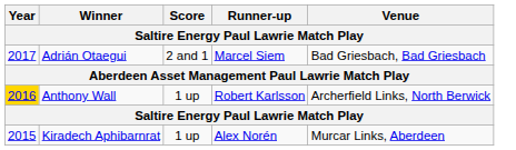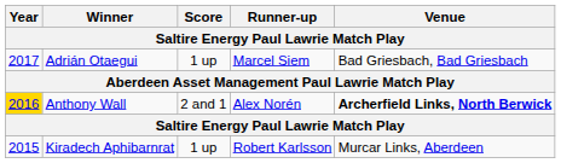 <table class=wikitable style="font-size:95%">
 <tr>
 <th>Year</th>
 <th>Winner</th>
 <th>Score</th>
 <th>Runner-up</th>
 <th>Venue</th>
 </tr>
 <tr>
 <th colspan=7>Saltire Energy Paul Lawrie Match Play</th>
 </tr>
 <tr>
 <td><a href='#'>2017</a></td>
 <td> <a href='#'>Adrián Otaegui</a></td>
-<td align=center>2 and 1</td>
+<td align=center>1 up</td>
 <td> <a href='#'>Marcel Siem</a></td>
 <td>Bad Griesbach, <a href='#'>Bad Griesbach</a></td>
 </tr>
 <tr>
 <th colspan=7>Aberdeen Asset Management Paul Lawrie Match Play</th>
 </tr>
 <tr>
 <td style="background: gold;"><a href='#'>2016</a></td>
 <td> <a href='#'>Anthony Wall</a></td>
-<td align=center>1 up</td>
-<td> <a href='#'>Robert Karlsson</a></td>
-<td>Archerfield Links, <a href='#'>North Berwick</a></td>
+<td align=center>2 and 1</td>
+<td> <a href='#'>Alex Norén</a></td>
+<td><strong>Archerfield Links, <a href='#'>North Berwick</a></strong></td>
 </tr>
 <tr>
 <th colspan=7>Saltire Energy Paul Lawrie Match Play</th>
 </tr>
 <tr>
 <td><a href='#'>2015</a></td>
 <td> <a href='#'>Kiradech Aphibarnrat</a></td>
 <td align=center>1 up</td>
-<td> <a href='#'>Alex Norén</a></td>
+<td> <a href='#'>Robert Karlsson</a></td>
 <td>Murcar Links, <a href='#'>Aberdeen</a></td>
 </tr>
 </table>
